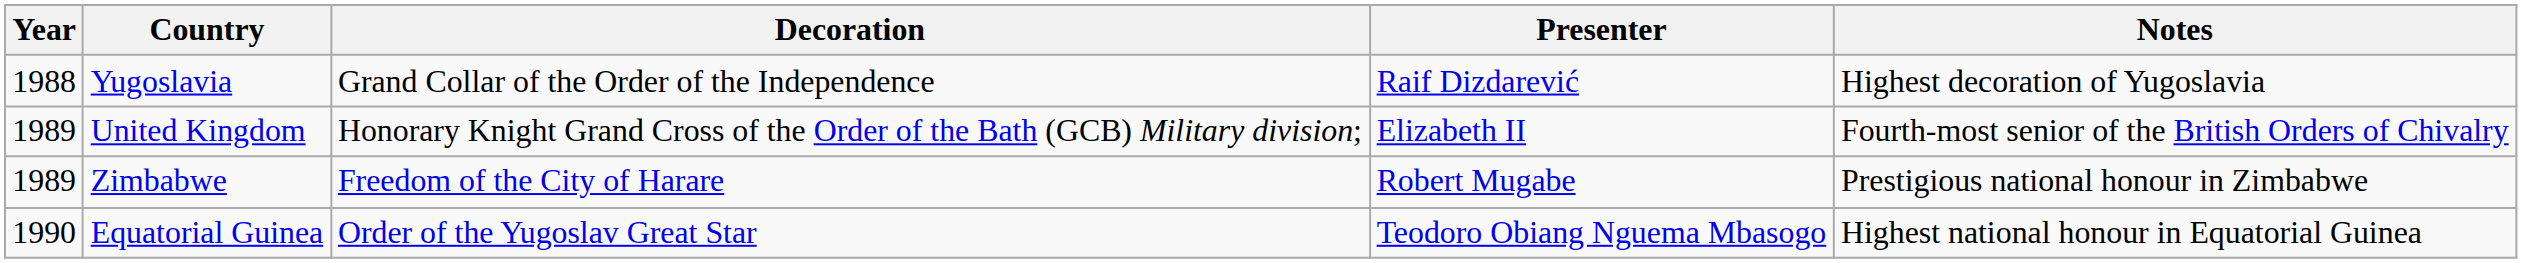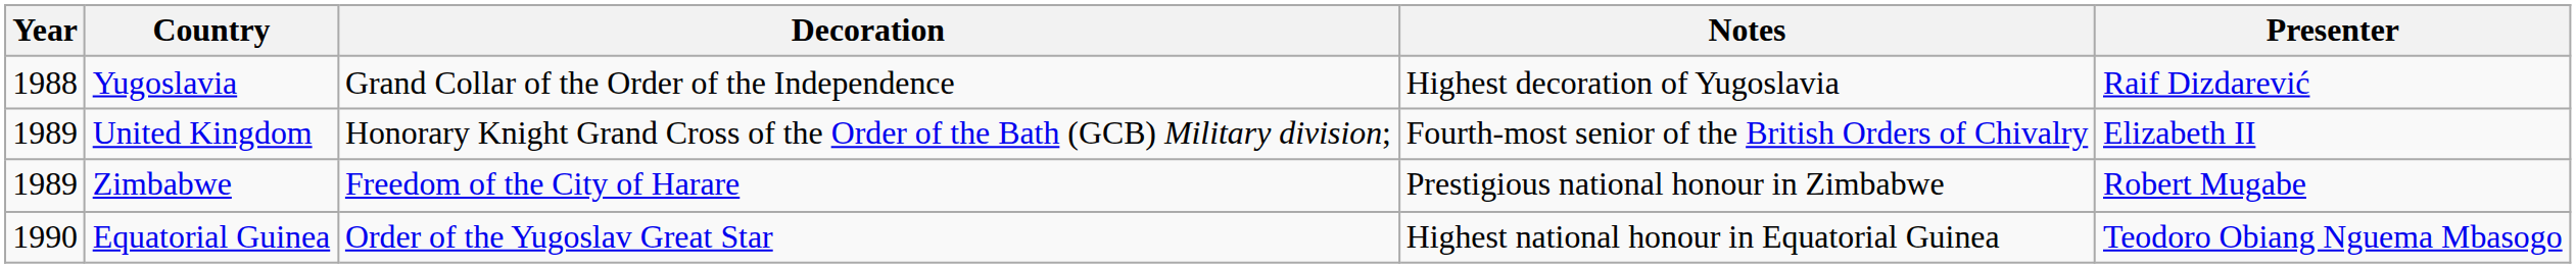 <table class=wikitable>
 <tr>
 <th>Year</th>
 <th>Country</th>
 <th>Decoration</th>
+<th>Notes</th>
 <th>Presenter</th>
-<th>Notes</th>
 </tr>
 <tr>
 <td>1988</td>
 <td><a href='#'>Yugoslavia</a></td>
 <td>Grand Collar of the Order of the Independence</td>
+<td>Highest decoration of Yugoslavia</td>
 <td><a href='#'>Raif Dizdarević</a></td>
-<td>Highest decoration of Yugoslavia</td>
 </tr>
 <tr>
 <td>1989</td>
 <td><a href='#'>United Kingdom</a></td>
 <td>Honorary Knight Grand Cross of the <a href='#'>Order of the Bath</a> (GCB) <em>Military division</em>; </td>
+<td>Fourth-most senior of the <a href='#'>British Orders of Chivalry</a></td>
 <td><a href='#'>Elizabeth II</a></td>
-<td>Fourth-most senior of the <a href='#'>British Orders of Chivalry</a></td>
 </tr>
 <tr>
 <td>1989</td>
 <td><a href='#'>Zimbabwe</a></td>
 <td><a href='#'>Freedom of the City of Harare</a></td>
+<td>Prestigious national honour in Zimbabwe</td>
 <td><a href='#'>Robert Mugabe</a></td>
-<td>Prestigious national honour in Zimbabwe</td>
 </tr>
 <tr>
 <td>1990</td>
 <td><a href='#'>Equatorial Guinea</a></td>
 <td><a href='#'>Order of the Yugoslav Great Star</a> </td>
+<td>Highest national honour in Equatorial Guinea</td>
 <td><a href='#'>Teodoro Obiang Nguema Mbasogo</a></td>
-<td>Highest national honour in Equatorial Guinea</td>
 </tr>
 </table>
